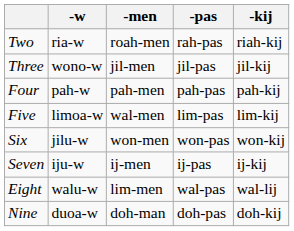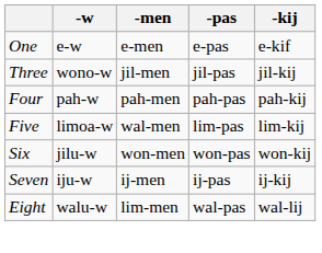 <table class="wikitable" |>
 <tr>
 <th></th>
 <th>-w</th>
 <th>-men</th>
 <th>-pas</th>
 <th>-kij</th>
 </tr>
 <tr>
-<td><em>Two</em></td>
-<td>ria-w</td>
-<td>roah-men</td>
-<td>rah-pas</td>
-<td>riah-kij</td>
+<td><em>One</em></td>
+<td>e-w</td>
+<td>e-men</td>
+<td>e-pas</td>
+<td>e-kif</td>
 </tr>
 <tr>
 <td><em>Three</em></td>
 <td>wono-w</td>
 <td>jil-men</td>
 <td>jil-pas</td>
 <td>jil-kij</td>
 </tr>
 <tr>
 <td><em>Four</em></td>
 <td>pah-w</td>
 <td>pah-men</td>
 <td>pah-pas</td>
 <td>pah-kij</td>
 </tr>
 <tr>
 <td><em>Five</em></td>
 <td>limoa-w</td>
 <td>wal-men</td>
 <td>lim-pas</td>
 <td>lim-kij</td>
 </tr>
 <tr>
 <td><em>Six</em></td>
 <td>jilu-w</td>
 <td>won-men</td>
 <td>won-pas</td>
 <td>won-kij</td>
 </tr>
 <tr>
 <td><em>Seven</em></td>
 <td>iju-w</td>
 <td>ij-men</td>
 <td>ij-pas</td>
 <td>ij-kij</td>
 </tr>
 <tr>
 <td><em>Eight</em></td>
 <td>walu-w</td>
 <td>lim-men</td>
 <td>wal-pas</td>
 <td>wal-lij</td>
 </tr>
-<tr>
-<td><em>Nine</em></td>
-<td>duoa-w</td>
-<td>doh-man</td>
-<td>doh-pas</td>
-<td>doh-kij</td>
-</tr>
 </table>
